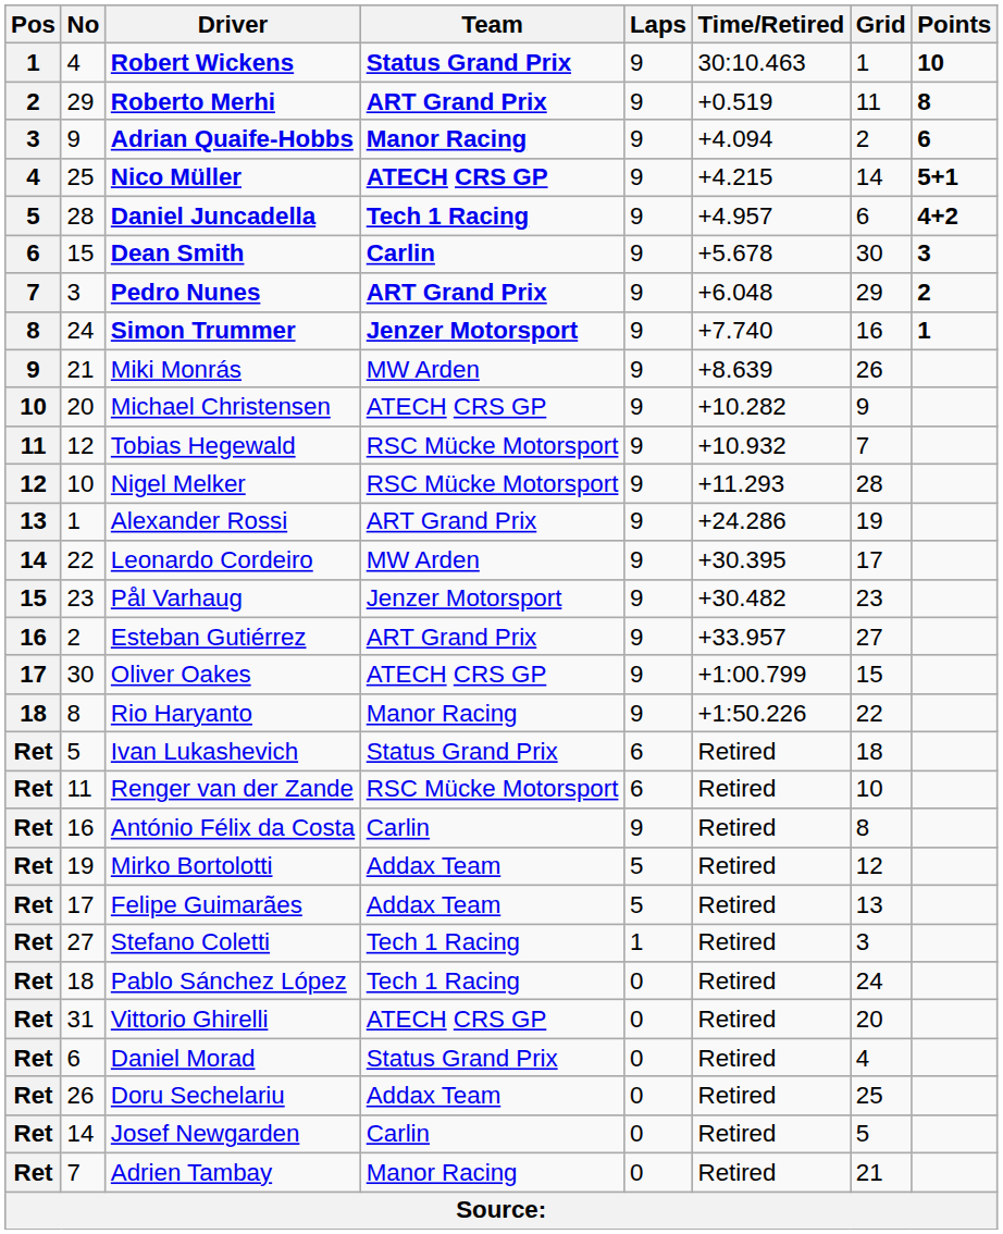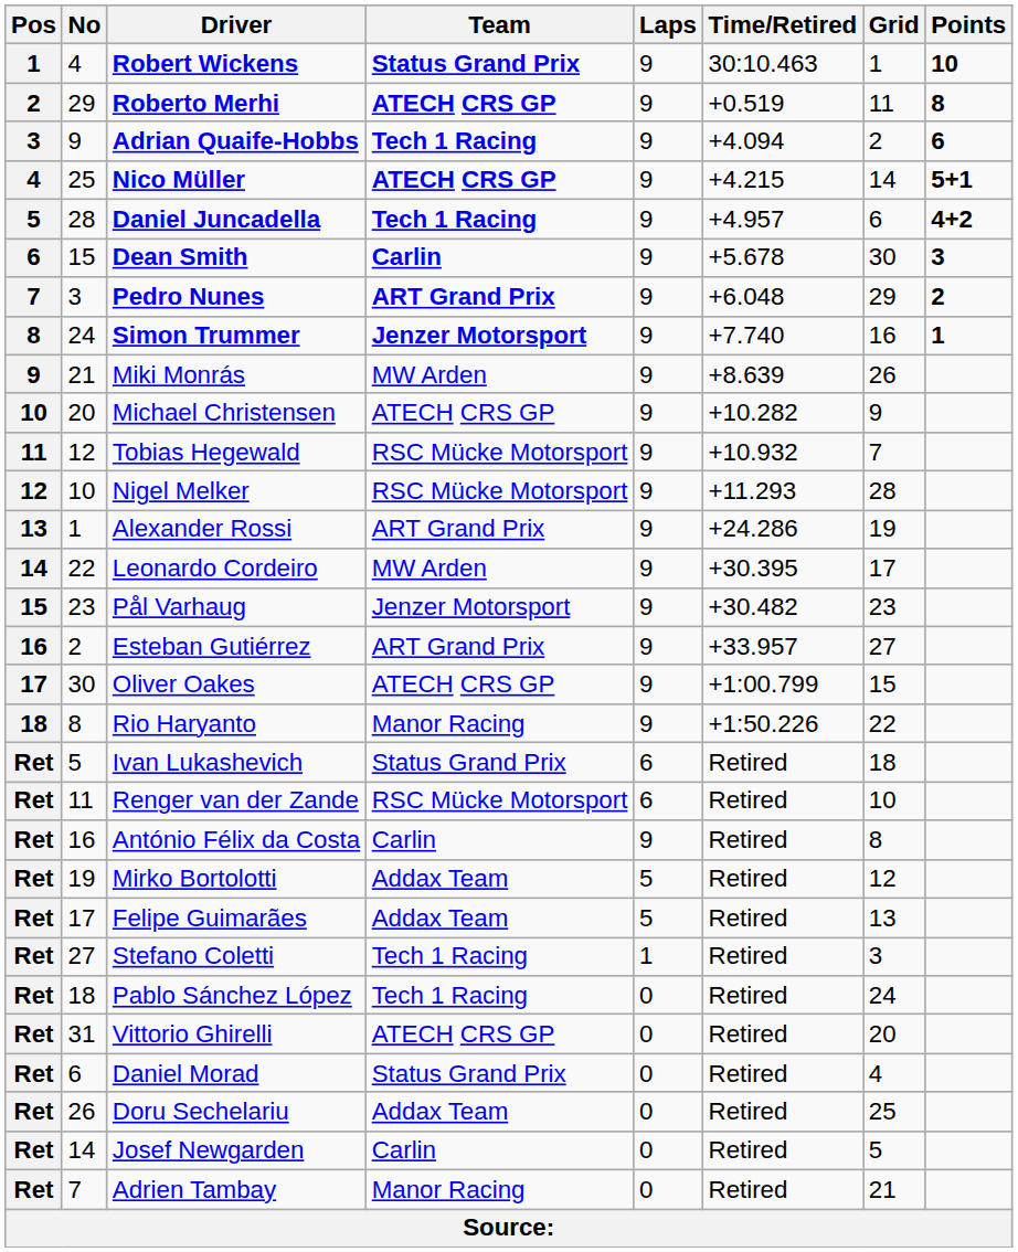 <table class="wikitable" style="font-size:85%">
 <tr>
 <th>Pos</th>
 <th>No</th>
 <th>Driver</th>
 <th>Team</th>
 <th>Laps</th>
 <th>Time/Retired</th>
 <th>Grid</th>
 <th>Points</th>
 </tr>
 <tr>
 <th>1</th>
 <td>4</td>
 <td> <strong><a href='#'>Robert Wickens</a></strong></td>
 <td><strong><a href='#'>Status Grand Prix</a></strong></td>
 <td>9</td>
 <td>30:10.463</td>
 <td>1</td>
 <td><strong>10</strong></td>
 </tr>
 <tr>
 <th>2</th>
 <td>29</td>
 <td> <strong><a href='#'>Roberto Merhi</a></strong></td>
-<td><strong><a href='#'>ART Grand Prix</a></strong></td>
+<td><strong><a href='#'>ATECH</a> <a href='#'>CRS GP</a></strong></td>
 <td>9</td>
 <td>+0.519</td>
 <td>11</td>
 <td><strong>8</strong></td>
 </tr>
 <tr>
 <th>3</th>
 <td>9</td>
 <td> <strong><a href='#'>Adrian Quaife-Hobbs</a></strong></td>
-<td><strong><a href='#'>Manor Racing</a></strong></td>
+<td><strong><a href='#'>Tech 1 Racing</a></strong></td>
 <td>9</td>
 <td>+4.094</td>
 <td>2</td>
 <td><strong>6</strong></td>
 </tr>
 <tr>
 <th>4</th>
 <td>25</td>
 <td> <strong><a href='#'>Nico Müller</a></strong></td>
 <td><strong><a href='#'>ATECH</a> <a href='#'>CRS GP</a></strong></td>
 <td>9</td>
 <td>+4.215</td>
 <td>14</td>
 <td><strong>5+1</strong></td>
 </tr>
 <tr>
 <th>5</th>
 <td>28</td>
 <td> <strong><a href='#'>Daniel Juncadella</a></strong></td>
 <td><strong><a href='#'>Tech 1 Racing</a></strong></td>
 <td>9</td>
 <td>+4.957</td>
 <td>6</td>
 <td><strong>4+2</strong></td>
 </tr>
 <tr>
 <th>6</th>
 <td>15</td>
 <td> <strong><a href='#'>Dean Smith</a></strong></td>
 <td><strong><a href='#'>Carlin</a></strong></td>
 <td>9</td>
 <td>+5.678</td>
 <td>30</td>
 <td><strong>3</strong></td>
 </tr>
 <tr>
 <th>7</th>
 <td>3</td>
 <td> <strong><a href='#'>Pedro Nunes</a></strong></td>
 <td><strong><a href='#'>ART Grand Prix</a></strong></td>
 <td>9</td>
 <td>+6.048</td>
 <td>29</td>
 <td><strong>2</strong></td>
 </tr>
 <tr>
 <th>8</th>
 <td>24</td>
 <td> <strong><a href='#'>Simon Trummer</a></strong></td>
 <td><strong><a href='#'>Jenzer Motorsport</a></strong></td>
 <td>9</td>
 <td>+7.740</td>
 <td>16</td>
 <td><strong>1</strong></td>
 </tr>
 <tr>
 <th>9</th>
 <td>21</td>
 <td> <a href='#'>Miki Monrás</a></td>
 <td><a href='#'>MW Arden</a></td>
 <td>9</td>
 <td>+8.639</td>
 <td>26</td>
 <td></td>
 </tr>
 <tr>
 <th>10</th>
 <td>20</td>
 <td> <a href='#'>Michael Christensen</a></td>
 <td><a href='#'>ATECH</a> <a href='#'>CRS GP</a></td>
 <td>9</td>
 <td>+10.282</td>
 <td>9</td>
 <td></td>
 </tr>
 <tr>
 <th>11</th>
 <td>12</td>
 <td> <a href='#'>Tobias Hegewald</a></td>
 <td><a href='#'>RSC Mücke Motorsport</a></td>
 <td>9</td>
 <td>+10.932</td>
 <td>7</td>
 <td></td>
 </tr>
 <tr>
 <th>12</th>
 <td>10</td>
 <td> <a href='#'>Nigel Melker</a></td>
 <td><a href='#'>RSC Mücke Motorsport</a></td>
 <td>9</td>
 <td>+11.293</td>
 <td>28</td>
 <td></td>
 </tr>
 <tr>
 <th>13</th>
 <td>1</td>
 <td> <a href='#'>Alexander Rossi</a></td>
 <td><a href='#'>ART Grand Prix</a></td>
 <td>9</td>
 <td>+24.286</td>
 <td>19</td>
 <td></td>
 </tr>
 <tr>
 <th>14</th>
 <td>22</td>
 <td> <a href='#'>Leonardo Cordeiro</a></td>
 <td><a href='#'>MW Arden</a></td>
 <td>9</td>
 <td>+30.395</td>
 <td>17</td>
 <td></td>
 </tr>
 <tr>
 <th>15</th>
 <td>23</td>
 <td> <a href='#'>Pål Varhaug</a></td>
 <td><a href='#'>Jenzer Motorsport</a></td>
 <td>9</td>
 <td>+30.482</td>
 <td>23</td>
 <td></td>
 </tr>
 <tr>
 <th>16</th>
 <td>2</td>
 <td> <a href='#'>Esteban Gutiérrez</a></td>
 <td><a href='#'>ART Grand Prix</a></td>
 <td>9</td>
 <td>+33.957</td>
 <td>27</td>
 <td></td>
 </tr>
 <tr>
 <th>17</th>
 <td>30</td>
 <td> <a href='#'>Oliver Oakes</a></td>
 <td><a href='#'>ATECH</a> <a href='#'>CRS GP</a></td>
 <td>9</td>
 <td>+1:00.799</td>
 <td>15</td>
 <td></td>
 </tr>
 <tr>
 <th>18</th>
 <td>8</td>
 <td> <a href='#'>Rio Haryanto</a></td>
 <td><a href='#'>Manor Racing</a></td>
 <td>9</td>
 <td>+1:50.226</td>
 <td>22</td>
 <td></td>
 </tr>
 <tr>
 <th>Ret</th>
 <td>5</td>
 <td> <a href='#'>Ivan Lukashevich</a></td>
 <td><a href='#'>Status Grand Prix</a></td>
 <td>6</td>
 <td>Retired</td>
 <td>18</td>
 <td></td>
 </tr>
 <tr>
 <th>Ret</th>
 <td>11</td>
 <td> <a href='#'>Renger van der Zande</a></td>
 <td><a href='#'>RSC Mücke Motorsport</a></td>
 <td>6</td>
 <td>Retired</td>
 <td>10</td>
 <td></td>
 </tr>
 <tr>
 <th>Ret</th>
 <td>16</td>
 <td> <a href='#'>António Félix da Costa</a></td>
 <td><a href='#'>Carlin</a></td>
 <td>9</td>
 <td>Retired</td>
 <td>8</td>
 <td></td>
 </tr>
 <tr>
 <th>Ret</th>
 <td>19</td>
 <td> <a href='#'>Mirko Bortolotti</a></td>
 <td><a href='#'>Addax Team</a></td>
 <td>5</td>
 <td>Retired</td>
 <td>12</td>
 <td></td>
 </tr>
 <tr>
 <th>Ret</th>
 <td>17</td>
 <td> <a href='#'>Felipe Guimarães</a></td>
 <td><a href='#'>Addax Team</a></td>
 <td>5</td>
 <td>Retired</td>
 <td>13</td>
 <td></td>
 </tr>
 <tr>
 <th>Ret</th>
 <td>27</td>
 <td> <a href='#'>Stefano Coletti</a></td>
 <td><a href='#'>Tech 1 Racing</a></td>
 <td>1</td>
 <td>Retired</td>
 <td>3</td>
 <td></td>
 </tr>
 <tr>
 <th>Ret</th>
 <td>18</td>
 <td> <a href='#'>Pablo Sánchez López</a></td>
 <td><a href='#'>Tech 1 Racing</a></td>
 <td>0</td>
 <td>Retired</td>
 <td>24</td>
 <td></td>
 </tr>
 <tr>
 <th>Ret</th>
 <td>31</td>
 <td> <a href='#'>Vittorio Ghirelli</a></td>
 <td><a href='#'>ATECH</a> <a href='#'>CRS GP</a></td>
 <td>0</td>
 <td>Retired</td>
 <td>20</td>
 <td></td>
 </tr>
 <tr>
 <th>Ret</th>
 <td>6</td>
 <td> <a href='#'>Daniel Morad</a></td>
 <td><a href='#'>Status Grand Prix</a></td>
 <td>0</td>
 <td>Retired</td>
 <td>4</td>
 <td></td>
 </tr>
 <tr>
 <th>Ret</th>
 <td>26</td>
 <td> <a href='#'>Doru Sechelariu</a></td>
 <td><a href='#'>Addax Team</a></td>
 <td>0</td>
 <td>Retired</td>
 <td>25</td>
 <td></td>
 </tr>
 <tr>
 <th>Ret</th>
 <td>14</td>
 <td> <a href='#'>Josef Newgarden</a></td>
 <td><a href='#'>Carlin</a></td>
 <td>0</td>
 <td>Retired</td>
 <td>5</td>
 <td></td>
 </tr>
 <tr>
 <th>Ret</th>
 <td>7</td>
 <td> <a href='#'>Adrien Tambay</a></td>
 <td><a href='#'>Manor Racing</a></td>
 <td>0</td>
 <td>Retired</td>
 <td>21</td>
 <td></td>
 </tr>
 <tr>
 <th colspan="8">Source:</th>
 </tr>
 </table>
